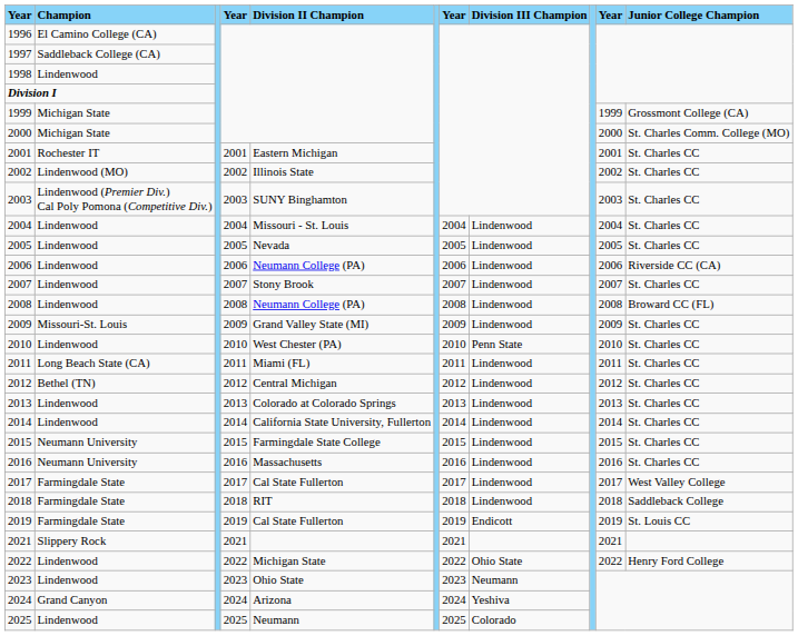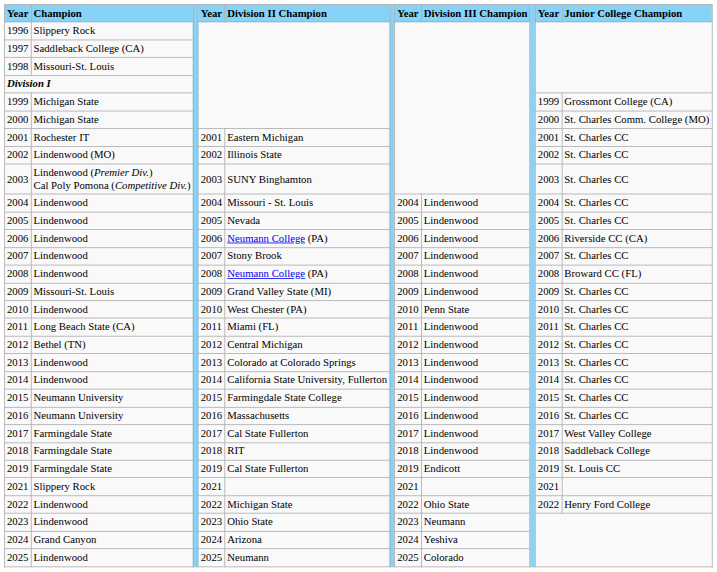 <table class="wikitable" style="font-size:85%;">
 <tr ! style="background-color: #87D3F8;">
 <td><strong>Year</strong></td>
 <td><strong>Champion</strong></td>
 <td rowspan=31></td>
 <td><strong>Year</strong></td>
 <td><strong>Division II Champion</strong></td>
 <td rowspan=31></td>
 <td><strong>Year</strong></td>
 <td><strong>Division III Champion</strong></td>
 <td rowspan=31></td>
 <td><strong>Year</strong></td>
 <td><strong>Junior College Champion</strong></td>
 </tr>
 <tr --->
 <td>1996</td>
-<td>El Camino College (CA)</td>
+<td>Slippery Rock</td>
 <td rowspan=6 colspan=2></td>
 <td rowspan=9 colspan=2></td>
 <td rowspan=4 colspan=2></td>
 </tr>
 <tr --->
 <td>1997</td>
 <td>Saddleback College (CA)</td>
 </tr>
 <tr --->
 <td>1998</td>
-<td>Lindenwood</td>
+<td>Missouri-St. Louis</td>
 </tr>
 <tr --->
 <td colspan=2><strong> <em>Division I</em> </strong></td>
 </tr>
 <tr --->
 <td>1999</td>
 <td>Michigan State</td>
 <td>1999</td>
 <td>Grossmont College (CA)</td>
 </tr>
 <tr --->
 <td>2000</td>
 <td>Michigan State</td>
 <td>2000</td>
 <td>St. Charles Comm. College (MO)</td>
 </tr>
 <tr --->
 <td>2001</td>
 <td>Rochester IT</td>
 <td>2001</td>
 <td>Eastern Michigan</td>
 <td>2001</td>
 <td>St. Charles CC</td>
 </tr>
 <tr --->
 <td>2002</td>
 <td>Lindenwood (MO)</td>
 <td>2002</td>
 <td>Illinois State</td>
 <td>2002</td>
 <td>St. Charles CC</td>
 </tr>
 <tr --->
 <td>2003</td>
 <td>Lindenwood (<em>Premier Div.</em>)<br>Cal Poly Pomona (<em>Competitive Div.</em>)</td>
 <td>2003</td>
 <td>SUNY Binghamton</td>
 <td>2003</td>
 <td>St. Charles CC</td>
 </tr>
 <tr --->
 <td>2004</td>
 <td>Lindenwood</td>
 <td>2004</td>
 <td>Missouri - St. Louis</td>
 <td>2004</td>
 <td>Lindenwood</td>
 <td>2004</td>
 <td>St. Charles CC</td>
 </tr>
 <tr --->
 <td>2005</td>
 <td>Lindenwood</td>
 <td>2005</td>
 <td>Nevada</td>
 <td>2005</td>
 <td>Lindenwood</td>
 <td>2005</td>
 <td>St. Charles CC</td>
 </tr>
 <tr --->
 <td>2006</td>
 <td>Lindenwood</td>
 <td>2006</td>
 <td><a href='#'>Neumann College</a> (PA)</td>
 <td>2006</td>
 <td>Lindenwood</td>
 <td>2006</td>
 <td>Riverside CC (CA)</td>
 </tr>
 <tr --->
 <td>2007</td>
 <td>Lindenwood</td>
 <td>2007</td>
 <td>Stony Brook</td>
 <td>2007</td>
 <td>Lindenwood</td>
 <td>2007</td>
 <td>St. Charles CC</td>
 </tr>
 <tr --->
 <td>2008</td>
 <td>Lindenwood</td>
 <td>2008</td>
 <td><a href='#'>Neumann College</a> (PA)</td>
 <td>2008</td>
 <td>Lindenwood</td>
 <td>2008</td>
 <td>Broward CC (FL)</td>
 </tr>
 <tr --->
 <td>2009</td>
 <td>Missouri-St. Louis</td>
 <td>2009</td>
 <td>Grand Valley State (MI)</td>
 <td>2009</td>
 <td>Lindenwood</td>
 <td>2009</td>
 <td>St. Charles CC</td>
 </tr>
 <tr --->
 <td>2010</td>
 <td>Lindenwood</td>
 <td>2010</td>
 <td>West Chester (PA)</td>
 <td>2010</td>
 <td>Penn State</td>
 <td>2010</td>
 <td>St. Charles CC</td>
 </tr>
 <tr --->
 <td>2011</td>
 <td>Long Beach State (CA)</td>
 <td>2011</td>
 <td>Miami (FL)</td>
 <td>2011</td>
 <td>Lindenwood</td>
 <td>2011</td>
 <td>St. Charles CC</td>
 </tr>
 <tr --->
 <td>2012</td>
 <td>Bethel (TN)</td>
 <td>2012</td>
 <td>Central Michigan</td>
 <td>2012</td>
 <td>Lindenwood</td>
 <td>2012</td>
 <td>St. Charles CC</td>
 </tr>
 <tr --->
 <td>2013</td>
 <td>Lindenwood</td>
 <td>2013</td>
 <td>Colorado at Colorado Springs</td>
 <td>2013</td>
 <td>Lindenwood</td>
 <td>2013</td>
 <td>St. Charles CC</td>
 </tr>
 <tr --->
 <td>2014</td>
 <td>Lindenwood</td>
 <td>2014</td>
 <td>California State University, Fullerton</td>
 <td>2014</td>
 <td>Lindenwood</td>
 <td>2014</td>
 <td>St. Charles CC</td>
 </tr>
 <tr --->
 <td>2015</td>
 <td>Neumann University</td>
 <td>2015</td>
 <td>Farmingdale State College</td>
 <td>2015</td>
 <td>Lindenwood</td>
 <td>2015</td>
 <td>St. Charles CC</td>
 </tr>
 <tr --->
 <td>2016</td>
 <td>Neumann University</td>
 <td>2016</td>
 <td>Massachusetts</td>
 <td>2016</td>
 <td>Lindenwood</td>
 <td>2016</td>
 <td>St. Charles CC</td>
 </tr>
 <tr --->
 <td>2017</td>
 <td>Farmingdale State</td>
 <td>2017</td>
 <td>Cal State Fullerton</td>
 <td>2017</td>
 <td>Lindenwood</td>
 <td>2017</td>
 <td>West Valley College</td>
 </tr>
 <tr --->
 <td>2018</td>
 <td>Farmingdale State</td>
 <td>2018</td>
 <td>RIT</td>
 <td>2018</td>
 <td>Lindenwood</td>
 <td>2018</td>
 <td>Saddleback College</td>
 </tr>
 <tr --->
 <td>2019</td>
 <td>Farmingdale State</td>
 <td>2019</td>
 <td>Cal State Fullerton</td>
 <td>2019</td>
 <td>Endicott</td>
 <td>2019</td>
 <td>St. Louis CC</td>
 </tr>
 <tr --->
 <td>2021</td>
 <td>Slippery Rock</td>
 <td>2021</td>
 <td></td>
 <td>2021</td>
 <td></td>
 <td>2021</td>
 <td></td>
 </tr>
 <tr --->
 <td>2022</td>
 <td>Lindenwood</td>
 <td>2022</td>
 <td>Michigan State</td>
 <td>2022</td>
 <td>Ohio State</td>
 <td>2022</td>
 <td>Henry Ford College</td>
 </tr>
 <tr --->
 <td>2023</td>
 <td>Lindenwood</td>
 <td>2023</td>
 <td>Ohio State</td>
 <td>2023</td>
 <td>Neumann</td>
 </tr>
 <tr --->
 <td>2024</td>
 <td>Grand Canyon</td>
 <td>2024</td>
 <td>Arizona</td>
 <td>2024</td>
 <td>Yeshiva</td>
 </tr>
 <tr --->
 <td>2025</td>
 <td>Lindenwood</td>
 <td>2025</td>
 <td>Neumann</td>
 <td>2025</td>
 <td>Colorado</td>
 </tr>
 </table>
